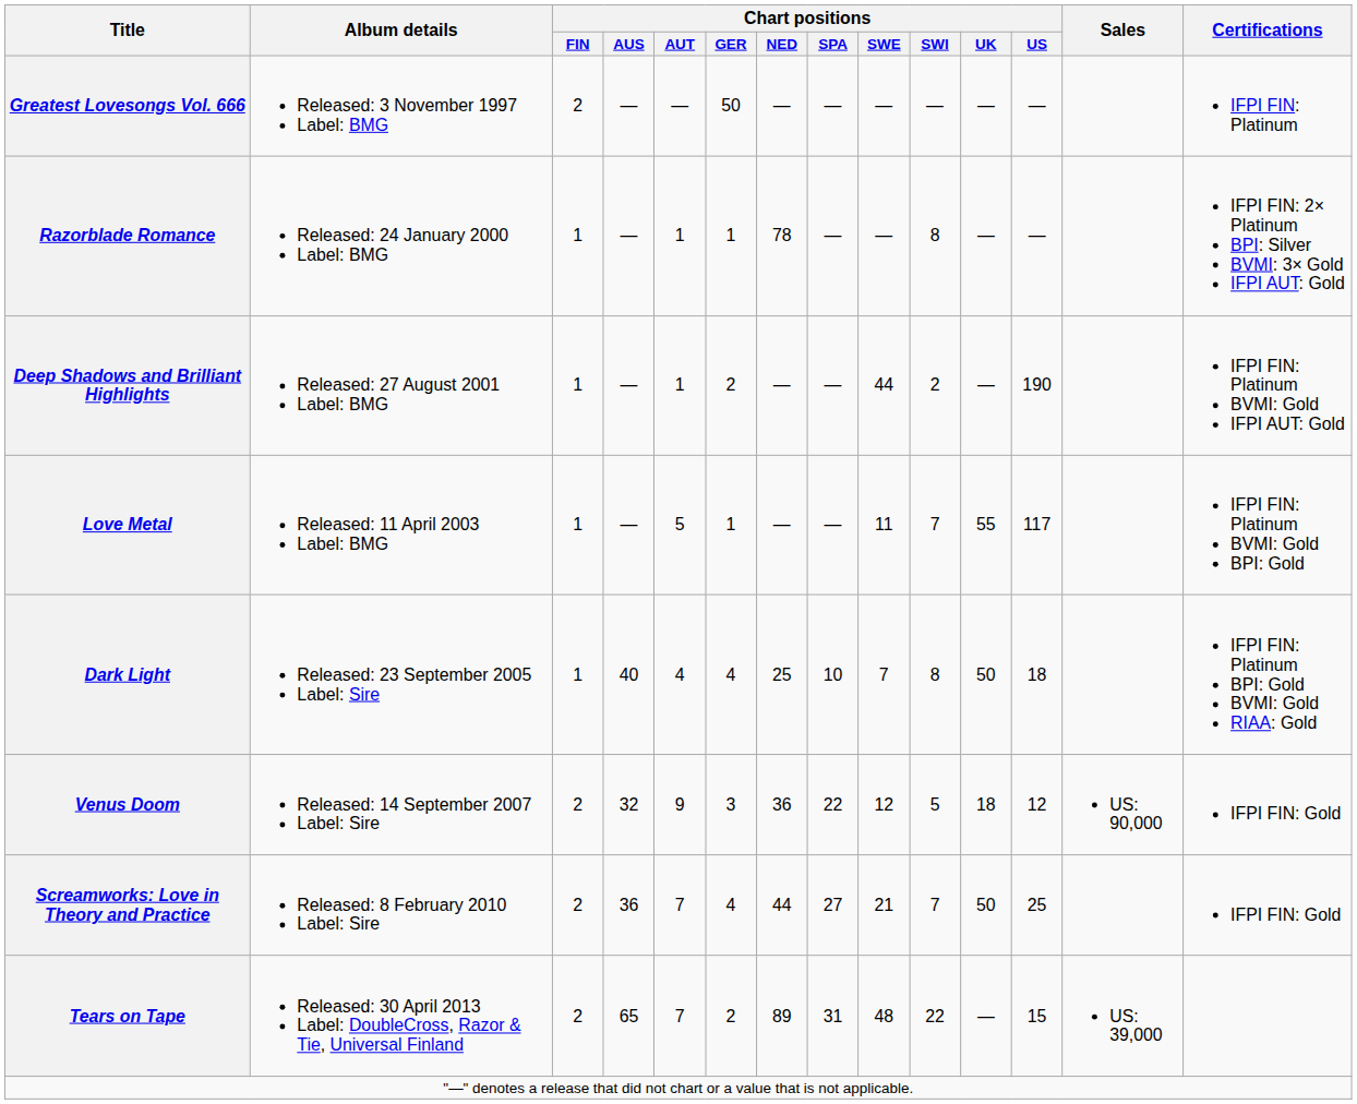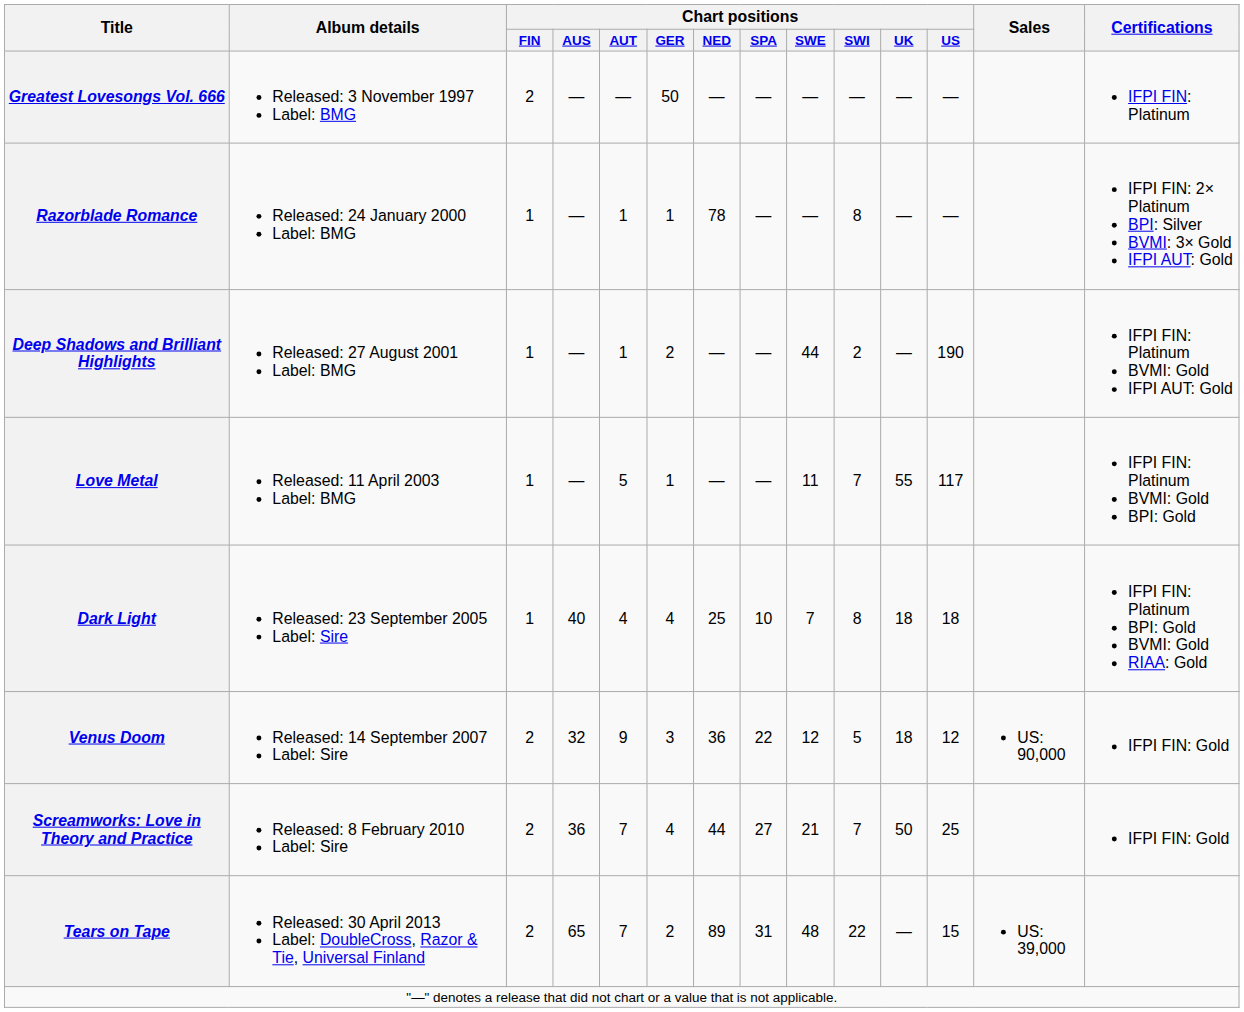 <table class="wikitable plainrowheaders">
 <tr>
 <th scope="col" rowspan="2">Title</th>
 <th scope="col" rowspan="2">Album details</th>
 <th scope="col" colspan="10">Chart positions</th>
 <th scope="col" rowspan="2">Sales</th>
 <th scope="col" rowspan="2"><a href='#'>Certifications</a></th>
 </tr>
 <tr>
 <th scope="col" style="width:3em;font-size:85%"><a href='#'>FIN</a><br></th>
 <th style="width:3em;font-size:85%"><a href='#'>AUS</a><br></th>
 <th scope="col" style="width:3em;font-size:85%"><a href='#'>AUT</a><br></th>
 <th scope="col" style="width:3em;font-size:85%"><a href='#'>GER</a><br></th>
 <th scope="col" style="width:3em;font-size:85%"><a href='#'>NED</a><br></th>
 <th scope="col" style="width:3em;font-size:85%"><a href='#'>SPA</a><br></th>
 <th scope="col" style="width:3em;font-size:85%"><a href='#'>SWE</a><br></th>
 <th scope="col" style="width:3em;font-size:85%"><a href='#'>SWI</a><br></th>
 <th scope="col" style="width:3em;font-size:85%"><a href='#'>UK</a><br></th>
 <th scope="col" style="width:3em;font-size:85%"><a href='#'>US</a><br></th>
 </tr>
 <tr>
 <th scope="row"><em><a href='#'>Greatest Lovesongs Vol. 666</a></em></th>
 <td><br><ul><li>Released: 3 November 1997</li><li>Label: <a href='#'>BMG</a></li></ul></td>
 <td align="center">2</td>
 <td align="center">—</td>
 <td align="center">—</td>
 <td align="center">50</td>
 <td align="center">—</td>
 <td align="center">—</td>
 <td align="center">—</td>
 <td align="center">—</td>
 <td align="center">—</td>
 <td align="center">—</td>
 <td></td>
 <td><br><ul><li><a href='#'>IFPI FIN</a>: Platinum</li></ul></td>
 </tr>
 <tr>
 <th scope="row"><em><a href='#'>Razorblade Romance</a></em></th>
 <td><br><ul><li>Released: 24 January 2000</li><li>Label: BMG</li></ul></td>
 <td align="center">1</td>
 <td align="center">—</td>
 <td align="center">1</td>
 <td align="center">1</td>
 <td align="center">78</td>
 <td align="center">—</td>
 <td align="center">—</td>
 <td align="center">8</td>
 <td align="center">—</td>
 <td align="center">—</td>
 <td></td>
 <td><br><ul><li>IFPI FIN: 2× Platinum</li><li><a href='#'>BPI</a>: Silver</li><li><a href='#'>BVMI</a>: 3× Gold</li><li><a href='#'>IFPI AUT</a>: Gold</li></ul></td>
 </tr>
 <tr>
 <th scope="row"><em><a href='#'>Deep Shadows and Brilliant Highlights</a></em></th>
 <td><br><ul><li>Released: 27 August 2001</li><li>Label: BMG</li></ul></td>
 <td align="center">1</td>
 <td align="center">—</td>
 <td align="center">1</td>
 <td align="center">2</td>
 <td align="center">—</td>
 <td align="center">—</td>
 <td align="center">44</td>
 <td align="center">2</td>
 <td align="center">—</td>
 <td align="center">190</td>
 <td></td>
 <td><br><ul><li>IFPI FIN: Platinum</li><li>BVMI: Gold</li><li>IFPI AUT: Gold</li></ul></td>
 </tr>
 <tr>
 <th scope="row"><em><a href='#'>Love Metal</a></em></th>
 <td><br><ul><li>Released: 11 April 2003</li><li>Label: BMG</li></ul></td>
 <td align="center">1</td>
 <td align="center">—</td>
 <td align="center">5</td>
 <td align="center">1</td>
 <td align="center">—</td>
 <td align="center">—</td>
 <td align="center">11</td>
 <td align="center">7</td>
 <td align="center">55</td>
 <td align="center">117</td>
 <td></td>
 <td><br><ul><li>IFPI FIN: Platinum</li><li>BVMI: Gold</li><li>BPI: Gold</li></ul></td>
 </tr>
 <tr>
 <th scope="row"><em><a href='#'>Dark Light</a></em></th>
 <td><br><ul><li>Released: 23 September 2005</li><li>Label: <a href='#'>Sire</a></li></ul></td>
 <td align="center">1</td>
 <td align="center">40</td>
 <td align="center">4</td>
 <td align="center">4</td>
 <td align="center">25</td>
 <td align="center">10</td>
 <td align="center">7</td>
 <td align="center">8</td>
-<td align="center">50</td>
+<td align="center">18</td>
 <td align="center">18</td>
 <td></td>
 <td><br><ul><li>IFPI FIN: Platinum</li><li>BPI: Gold</li><li>BVMI: Gold</li><li><a href='#'>RIAA</a>: Gold</li></ul></td>
 </tr>
 <tr>
 <th scope="row"><em><a href='#'>Venus Doom</a></em></th>
 <td><br><ul><li>Released: 14 September 2007</li><li>Label: Sire</li></ul></td>
 <td align="center">2</td>
 <td align="center">32</td>
 <td align="center">9</td>
 <td align="center">3</td>
 <td align="center">36</td>
 <td align="center">22</td>
 <td align="center">12</td>
 <td align="center">5</td>
 <td align="center">18</td>
 <td align="center">12</td>
 <td><br><ul><li>US: 90,000</li></ul></td>
 <td><br><ul><li>IFPI FIN: Gold</li></ul></td>
 </tr>
 <tr>
 <th scope="row"><em><a href='#'>Screamworks: Love in Theory and Practice</a></em></th>
 <td><br><ul><li>Released: 8 February 2010</li><li>Label: Sire</li></ul></td>
 <td align="center">2</td>
 <td align="center">36</td>
 <td align="center">7</td>
 <td align="center">4</td>
 <td align="center">44</td>
 <td align="center">27</td>
 <td align="center">21</td>
 <td align="center">7</td>
 <td align="center">50</td>
 <td align="center">25</td>
 <td></td>
 <td><br><ul><li>IFPI FIN: Gold</li></ul></td>
 </tr>
 <tr>
 <th scope="row"><em><a href='#'>Tears on Tape</a></em></th>
 <td><br><ul><li>Released: 30 April 2013</li><li>Label: <a href='#'>DoubleCross</a>, <a href='#'>Razor & Tie</a>, <a href='#'>Universal Finland</a></li></ul></td>
 <td align="center">2</td>
 <td align="center">65</td>
 <td align="center">7</td>
 <td align="center">2</td>
 <td align="center">89</td>
 <td align="center">31</td>
 <td align="center">48</td>
 <td align="center">22</td>
 <td align="center">—</td>
 <td align="center">15</td>
 <td><br><ul><li>US: 39,000</li></ul></td>
 <td></td>
 </tr>
 <tr>
 <td align="center" colspan="18" style="font-size: 85%">"—" denotes a release that did not chart or a value that is not applicable.</td>
 </tr>
 </table>
